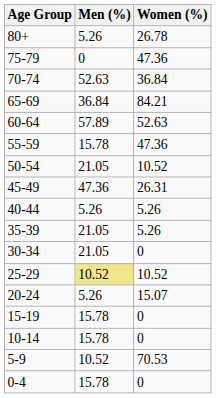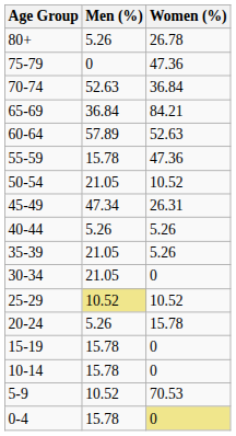 <table class="wikitable">
 <tr>
 <th>Age Group</th>
 <th>Men (%)</th>
 <th>Women (%)</th>
 </tr>
 <tr>
 <td>80+</td>
 <td>5.26</td>
 <td>26.78</td>
 </tr>
 <tr>
 <td>75-79</td>
 <td>0</td>
 <td>47.36</td>
 </tr>
 <tr>
 <td>70-74</td>
 <td>52.63</td>
 <td>36.84</td>
 </tr>
 <tr>
 <td>65-69</td>
 <td>36.84</td>
 <td>84.21</td>
 </tr>
 <tr>
 <td>60-64</td>
 <td>57.89</td>
 <td>52.63</td>
 </tr>
 <tr>
 <td>55-59</td>
 <td>15.78</td>
 <td>47.36</td>
 </tr>
 <tr>
 <td>50-54</td>
 <td>21.05</td>
 <td>10.52</td>
 </tr>
 <tr>
 <td>45-49</td>
-<td>47.36</td>
+<td>47.34</td>
 <td>26.31</td>
 </tr>
 <tr>
 <td>40-44</td>
 <td>5.26</td>
 <td>5.26</td>
 </tr>
 <tr>
 <td>35-39</td>
 <td>21.05</td>
 <td>5.26</td>
 </tr>
 <tr>
 <td>30-34</td>
 <td>21.05</td>
 <td>0</td>
 </tr>
 <tr>
 <td>25-29</td>
 <td style="background: khaki;">10.52</td>
 <td>10.52</td>
 </tr>
 <tr>
 <td>20-24</td>
 <td>5.26</td>
-<td>15.07</td>
+<td>15.78</td>
 </tr>
 <tr>
 <td>15-19</td>
 <td>15.78</td>
 <td>0</td>
 </tr>
 <tr>
 <td>10-14</td>
 <td>15.78</td>
 <td>0</td>
 </tr>
 <tr>
 <td>5-9</td>
 <td>10.52</td>
 <td>70.53</td>
 </tr>
 <tr>
 <td>0-4</td>
 <td>15.78</td>
-<td>0</td>
+<td style="background: khaki;">0</td>
 </tr>
 </table>
